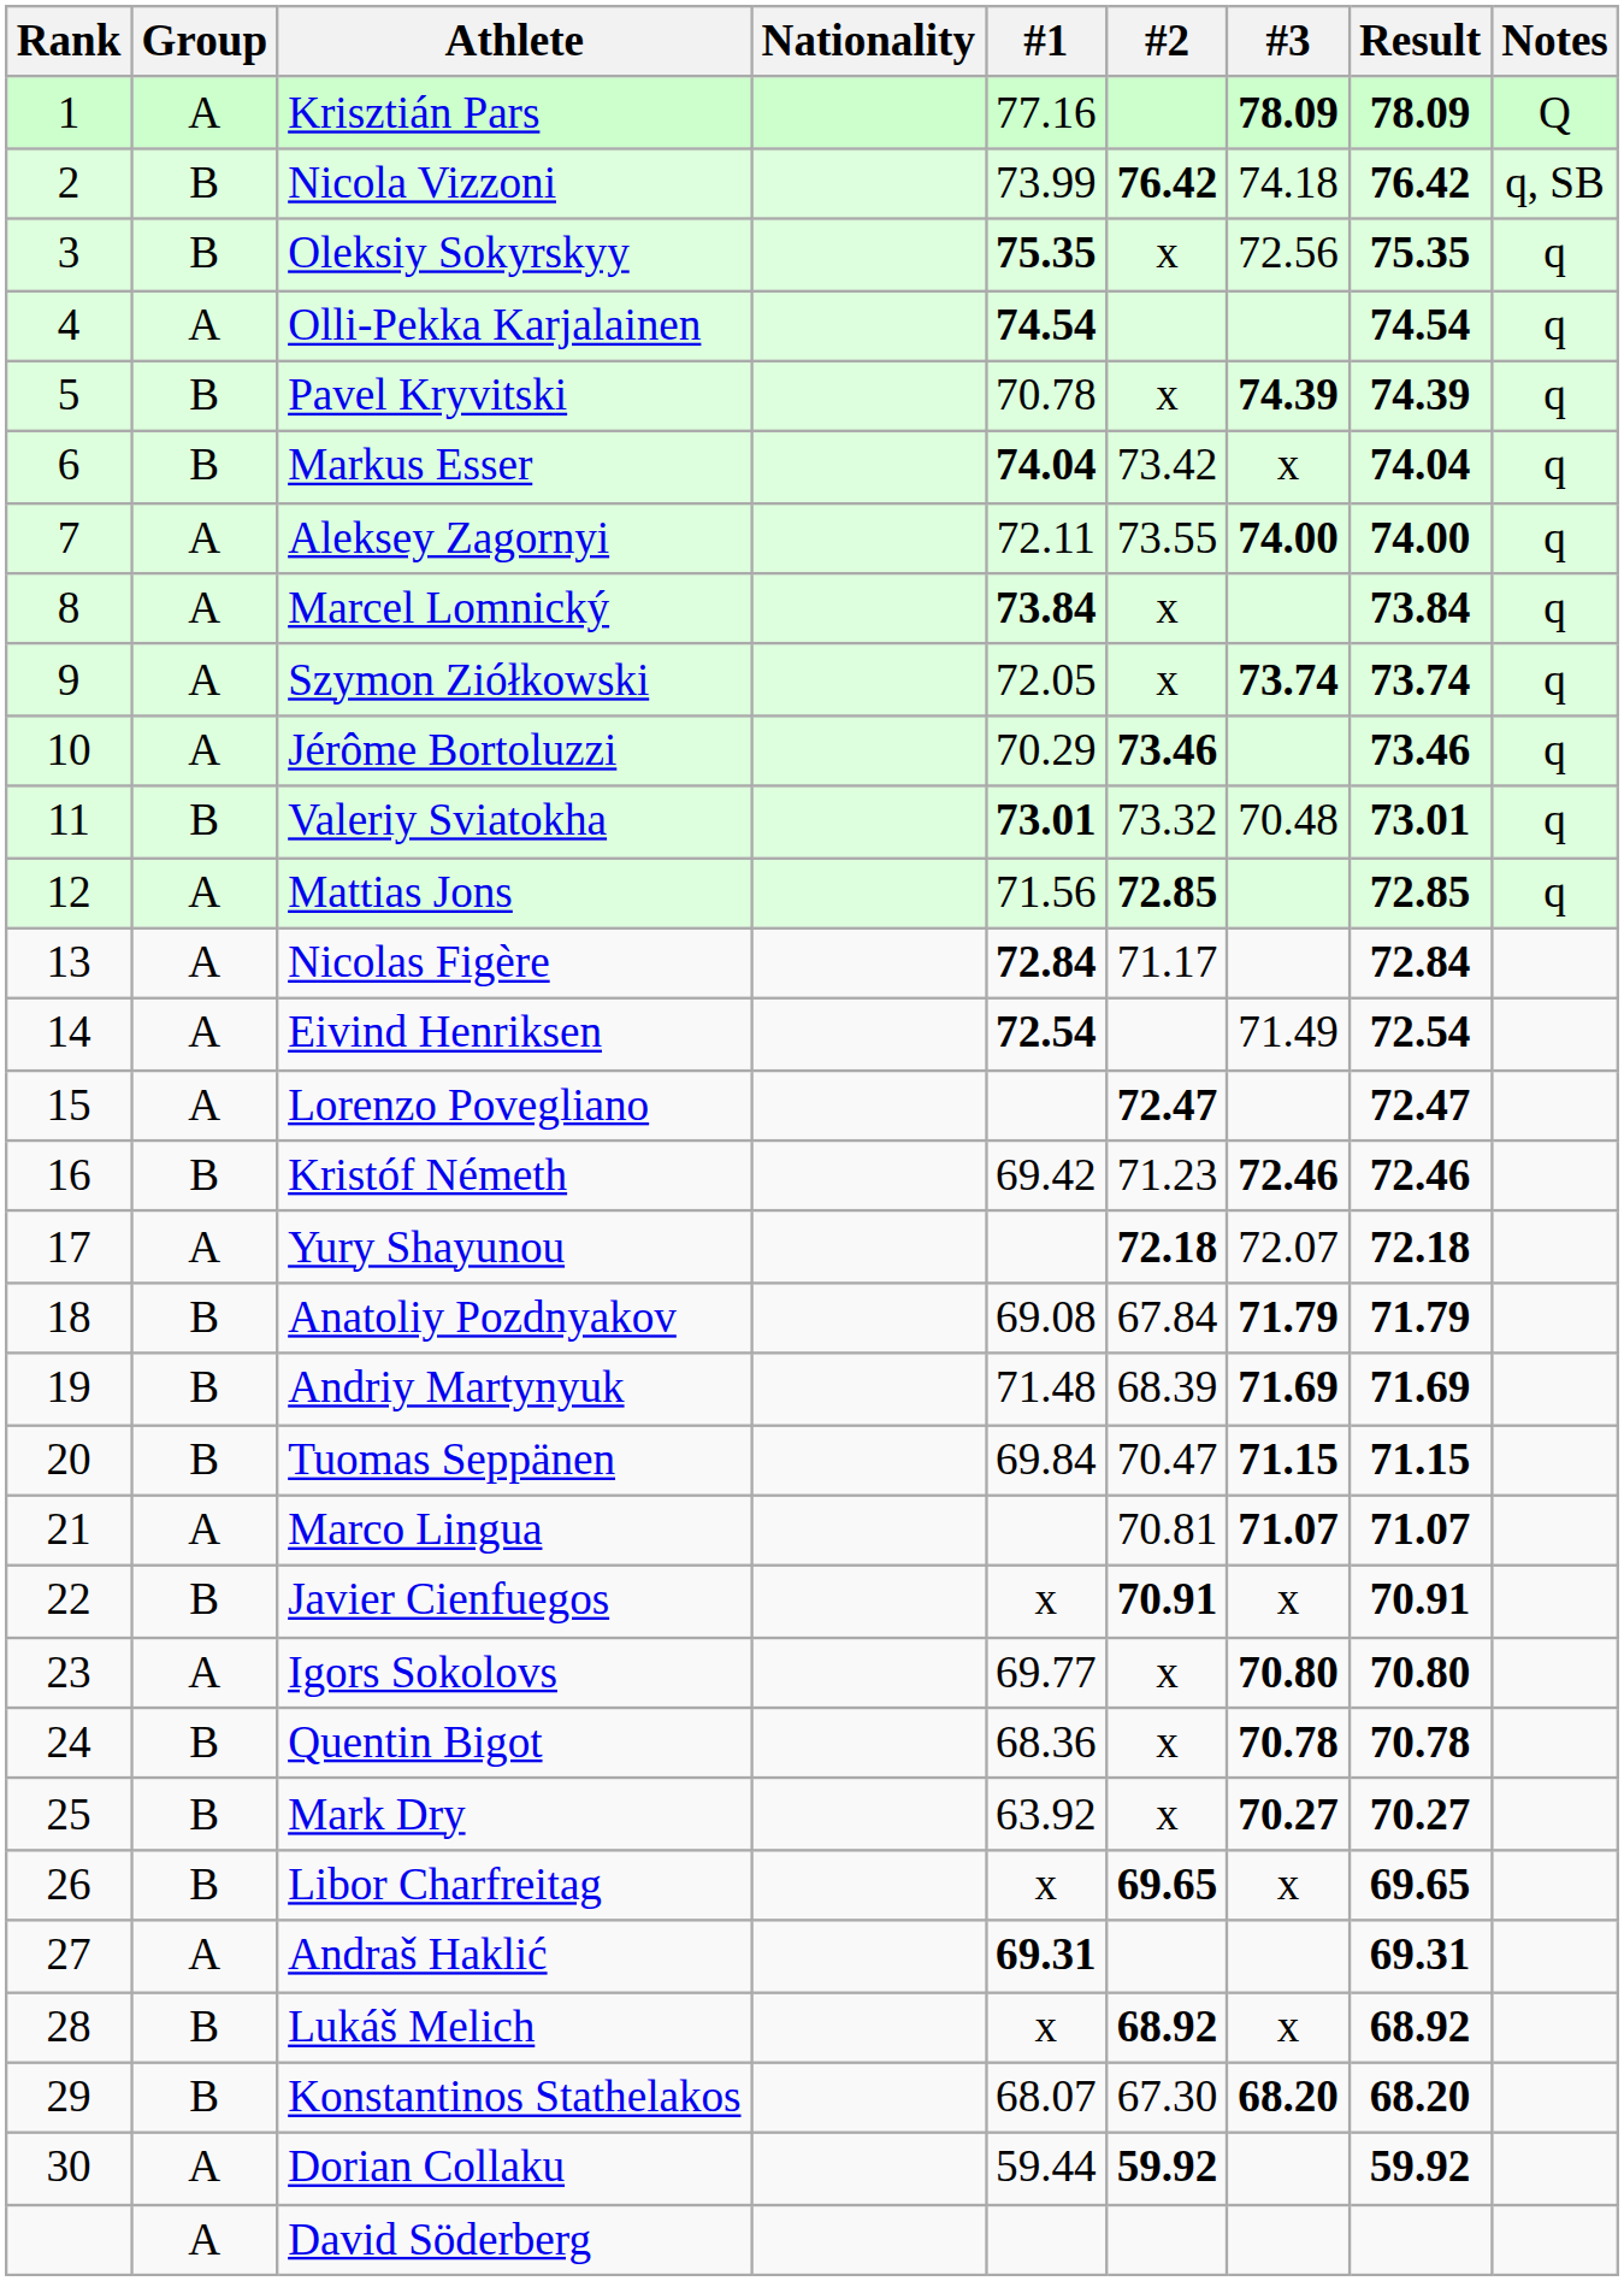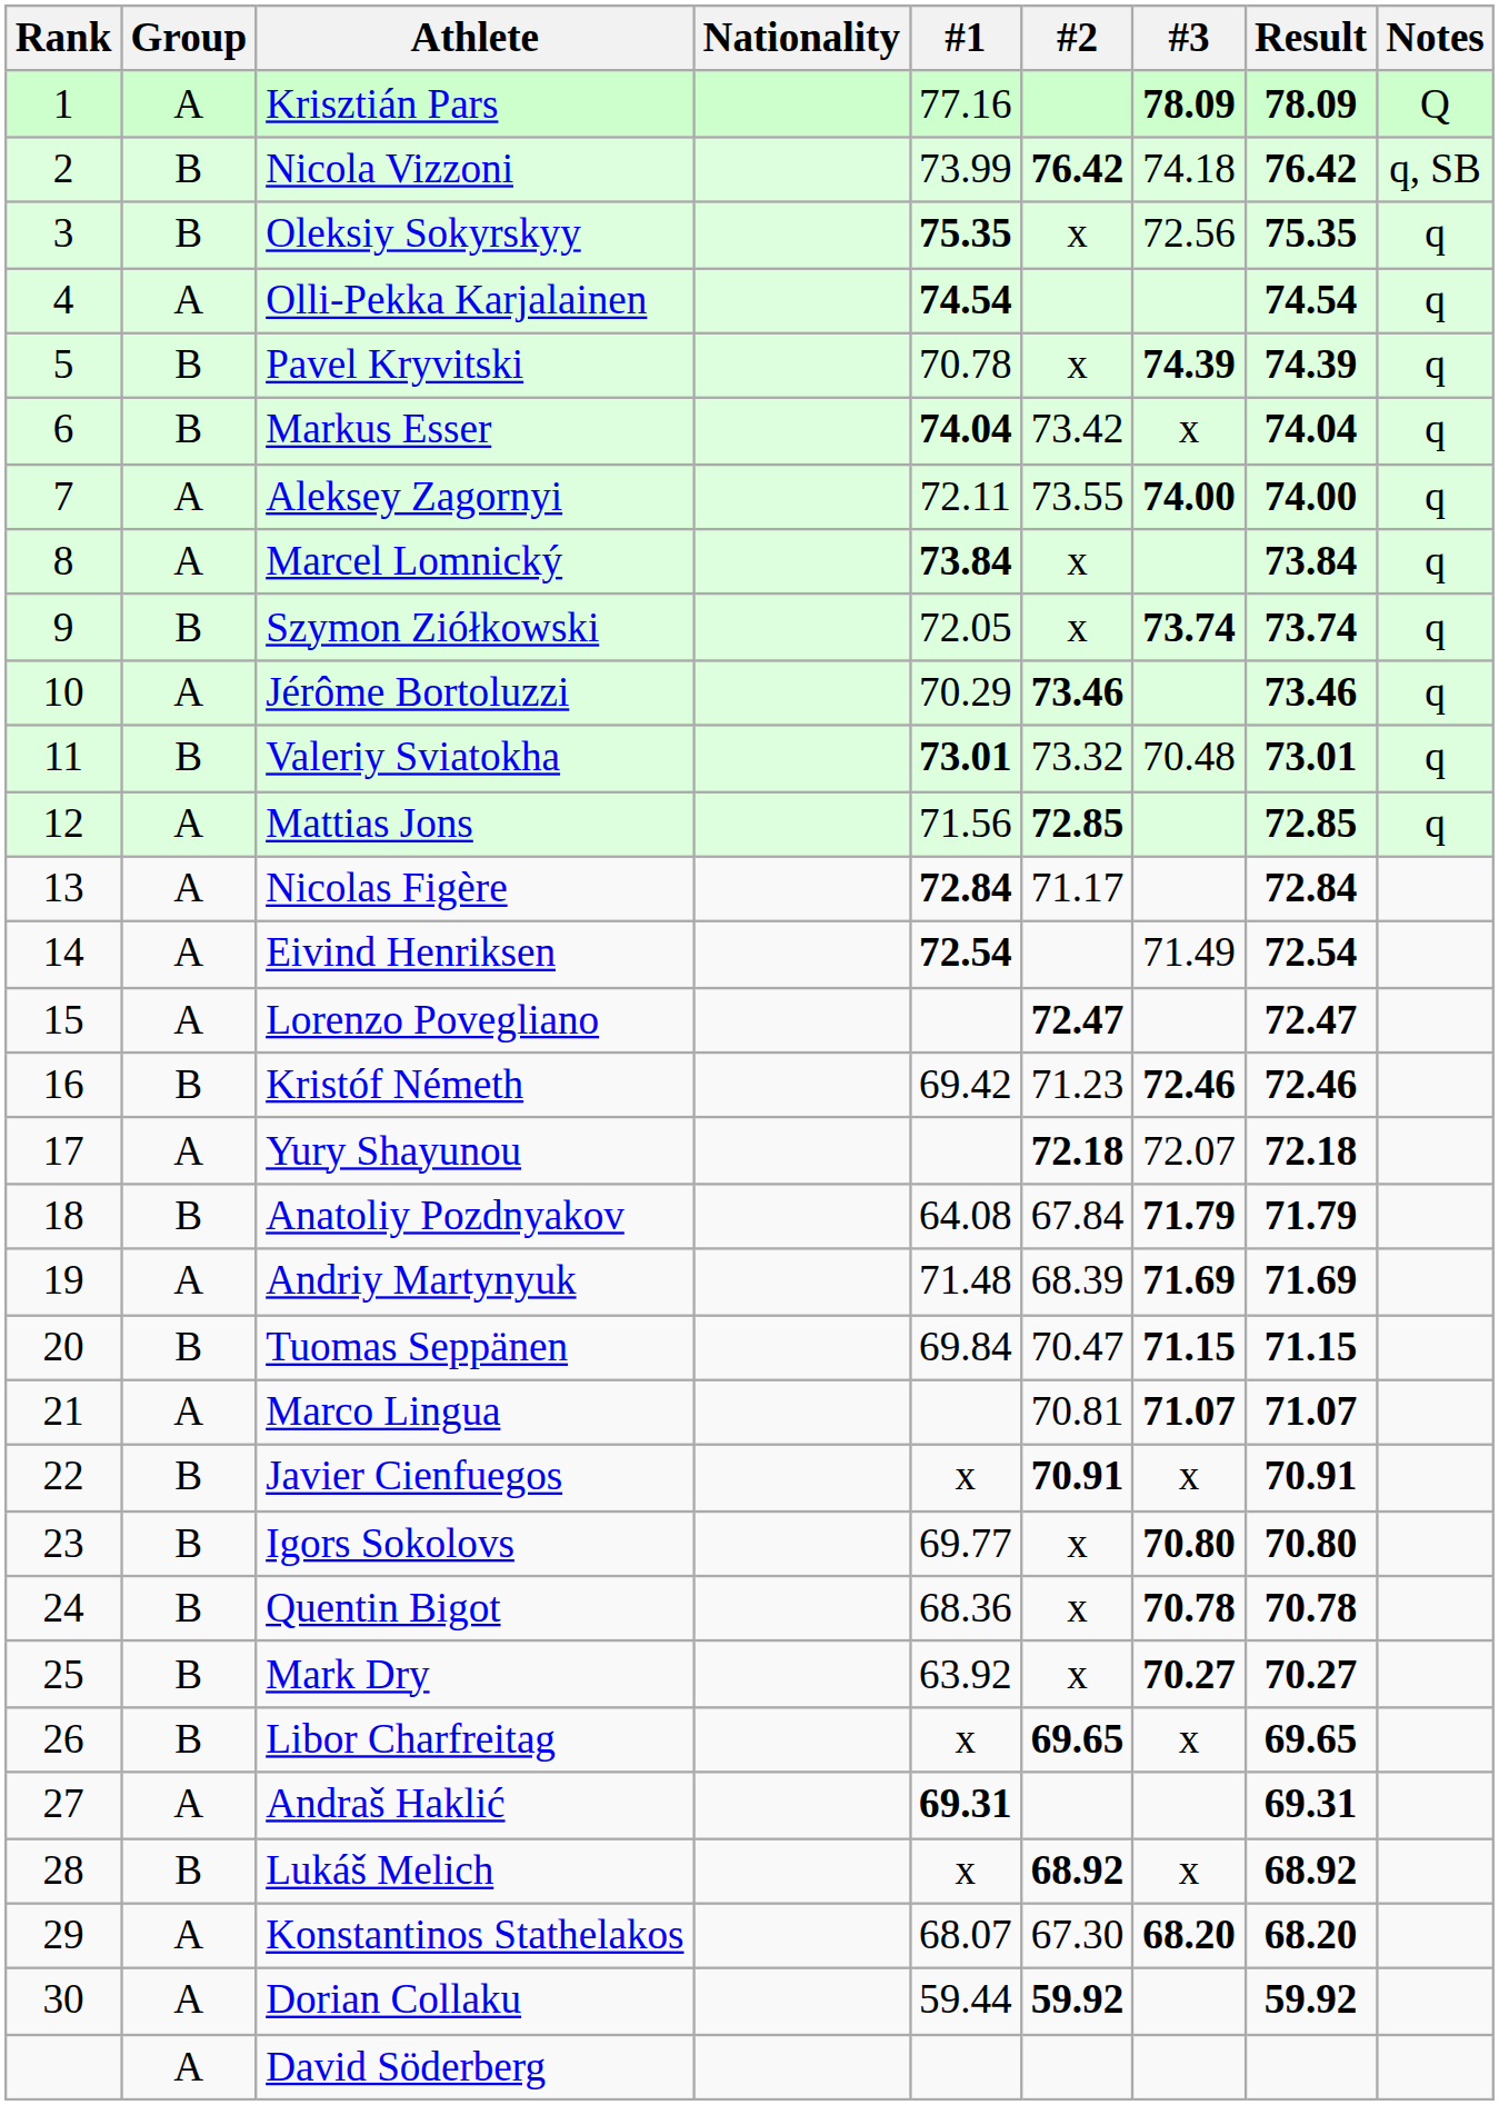 <table class="wikitable sortable" style="text-align:center">
 <tr>
 <th>Rank</th>
 <th>Group</th>
 <th>Athlete</th>
 <th>Nationality</th>
 <th>#1</th>
 <th>#2</th>
 <th>#3</th>
 <th>Result</th>
 <th>Notes</th>
 </tr>
 <tr bgcolor=ccffcc>
 <td>1</td>
 <td>A</td>
 <td align="left"><a href='#'>Krisztián Pars</a></td>
 <td align=left></td>
 <td>77.16</td>
 <td></td>
 <td><strong>78.09</strong></td>
 <td><strong>78.09</strong></td>
 <td>Q</td>
 </tr>
 <tr bgcolor=ddffdd>
 <td>2</td>
 <td>B</td>
 <td align="left"><a href='#'>Nicola Vizzoni</a></td>
 <td align=left></td>
 <td>73.99</td>
 <td><strong>76.42</strong></td>
 <td>74.18</td>
 <td><strong>76.42</strong></td>
 <td>q, SB</td>
 </tr>
 <tr bgcolor=ddffdd>
 <td>3</td>
 <td>B</td>
 <td align="left"><a href='#'>Oleksiy Sokyrskyy</a></td>
 <td align=left></td>
 <td><strong>75.35</strong></td>
 <td>x</td>
 <td>72.56</td>
 <td><strong>75.35</strong></td>
 <td>q</td>
 </tr>
 <tr bgcolor=ddffdd>
 <td>4</td>
 <td>A</td>
 <td align="left"><a href='#'>Olli-Pekka Karjalainen</a></td>
 <td align=left></td>
 <td><strong>74.54</strong></td>
 <td></td>
 <td></td>
 <td><strong>74.54</strong></td>
 <td>q</td>
 </tr>
 <tr bgcolor=ddffdd>
 <td>5</td>
 <td>B</td>
 <td align="left"><a href='#'>Pavel Kryvitski</a></td>
 <td align=left></td>
 <td>70.78</td>
 <td>x</td>
 <td><strong>74.39</strong></td>
 <td><strong>74.39</strong></td>
 <td>q</td>
 </tr>
 <tr bgcolor=ddffdd>
 <td>6</td>
 <td>B</td>
 <td align="left"><a href='#'>Markus Esser</a></td>
 <td align=left></td>
 <td><strong>74.04</strong></td>
 <td>73.42</td>
 <td>x</td>
 <td><strong>74.04</strong></td>
 <td>q</td>
 </tr>
 <tr bgcolor=ddffdd>
 <td>7</td>
 <td>A</td>
 <td align="left"><a href='#'>Aleksey Zagornyi</a></td>
 <td align=left></td>
 <td>72.11</td>
 <td>73.55</td>
 <td><strong>74.00</strong></td>
 <td><strong>74.00</strong></td>
 <td>q</td>
 </tr>
 <tr bgcolor=ddffdd>
 <td>8</td>
 <td>A</td>
 <td align="left"><a href='#'>Marcel Lomnický</a></td>
 <td align=left></td>
 <td><strong>73.84</strong></td>
 <td>x</td>
 <td></td>
 <td><strong>73.84</strong></td>
 <td>q</td>
 </tr>
 <tr bgcolor=ddffdd>
 <td>9</td>
-<td>A</td>
+<td>B</td>
 <td align="left"><a href='#'>Szymon Ziółkowski</a></td>
 <td align=left></td>
 <td>72.05</td>
 <td>x</td>
 <td><strong>73.74</strong></td>
 <td><strong>73.74</strong></td>
 <td>q</td>
 </tr>
 <tr bgcolor=ddffdd>
 <td>10</td>
 <td>A</td>
 <td align="left"><a href='#'>Jérôme Bortoluzzi</a></td>
 <td align=left></td>
 <td>70.29</td>
 <td><strong>73.46</strong></td>
 <td></td>
 <td><strong>73.46</strong></td>
 <td>q</td>
 </tr>
 <tr bgcolor=ddffdd>
 <td>11</td>
 <td>B</td>
 <td align="left"><a href='#'>Valeriy Sviatokha</a></td>
 <td align=left></td>
 <td><strong>73.01</strong></td>
 <td>73.32</td>
 <td>70.48</td>
 <td><strong>73.01</strong></td>
 <td>q</td>
 </tr>
 <tr bgcolor=ddffdd>
 <td>12</td>
 <td>A</td>
 <td align="left"><a href='#'>Mattias Jons</a></td>
 <td align=left></td>
 <td>71.56</td>
 <td><strong>72.85</strong></td>
 <td></td>
 <td><strong>72.85</strong></td>
 <td>q</td>
 </tr>
 <tr>
 <td>13</td>
 <td>A</td>
 <td align="left"><a href='#'>Nicolas Figère</a></td>
 <td align=left></td>
 <td><strong>72.84</strong></td>
 <td>71.17</td>
 <td></td>
 <td><strong>72.84</strong></td>
 <td></td>
 </tr>
 <tr>
 <td>14</td>
 <td>A</td>
 <td align="left"><a href='#'>Eivind Henriksen</a></td>
 <td align=left></td>
 <td><strong>72.54</strong></td>
 <td></td>
 <td>71.49</td>
 <td><strong>72.54</strong></td>
 <td></td>
 </tr>
 <tr>
 <td>15</td>
 <td>A</td>
 <td align="left"><a href='#'>Lorenzo Povegliano</a></td>
 <td align=left></td>
 <td></td>
 <td><strong>72.47</strong></td>
 <td></td>
 <td><strong>72.47</strong></td>
 <td></td>
 </tr>
 <tr>
 <td>16</td>
 <td>B</td>
 <td align="left"><a href='#'>Kristóf Németh</a></td>
 <td align=left></td>
 <td>69.42</td>
 <td>71.23</td>
 <td><strong>72.46</strong></td>
 <td><strong>72.46</strong></td>
 <td></td>
 </tr>
 <tr>
 <td>17</td>
 <td>A</td>
 <td align="left"><a href='#'>Yury Shayunou</a></td>
 <td align=left></td>
 <td></td>
 <td><strong>72.18</strong></td>
 <td>72.07</td>
 <td><strong>72.18</strong></td>
 <td></td>
 </tr>
 <tr>
 <td>18</td>
 <td>B</td>
 <td align="left"><a href='#'>Anatoliy Pozdnyakov</a></td>
 <td align=left></td>
-<td>69.08</td>
+<td>64.08</td>
 <td>67.84</td>
 <td><strong>71.79</strong></td>
 <td><strong>71.79</strong></td>
 <td></td>
 </tr>
 <tr>
 <td>19</td>
-<td>B</td>
+<td>A</td>
 <td align="left"><a href='#'>Andriy Martynyuk</a></td>
 <td align=left></td>
 <td>71.48</td>
 <td>68.39</td>
 <td><strong>71.69</strong></td>
 <td><strong>71.69</strong></td>
 <td></td>
 </tr>
 <tr>
 <td>20</td>
 <td>B</td>
 <td align="left"><a href='#'>Tuomas Seppänen</a></td>
 <td align=left></td>
 <td>69.84</td>
 <td>70.47</td>
 <td><strong>71.15</strong></td>
 <td><strong>71.15</strong></td>
 <td></td>
 </tr>
 <tr>
 <td>21</td>
 <td>A</td>
 <td align="left"><a href='#'>Marco Lingua</a></td>
 <td align=left></td>
 <td></td>
 <td>70.81</td>
 <td><strong>71.07</strong></td>
 <td><strong>71.07</strong></td>
 <td></td>
 </tr>
 <tr>
 <td>22</td>
 <td>B</td>
 <td align="left"><a href='#'>Javier Cienfuegos</a></td>
 <td align=left></td>
 <td>x</td>
 <td><strong>70.91</strong></td>
 <td>x</td>
 <td><strong>70.91</strong></td>
 <td></td>
 </tr>
 <tr>
 <td>23</td>
-<td>A</td>
+<td>B</td>
 <td align="left"><a href='#'>Igors Sokolovs</a></td>
 <td align=left></td>
 <td>69.77</td>
 <td>x</td>
 <td><strong>70.80</strong></td>
 <td><strong>70.80</strong></td>
 <td></td>
 </tr>
 <tr>
 <td>24</td>
 <td>B</td>
 <td align="left"><a href='#'>Quentin Bigot</a></td>
 <td align=left></td>
 <td>68.36</td>
 <td>x</td>
 <td><strong>70.78</strong></td>
 <td><strong>70.78</strong></td>
 <td></td>
 </tr>
 <tr>
 <td>25</td>
 <td>B</td>
 <td align="left"><a href='#'>Mark Dry</a></td>
 <td align=left></td>
 <td>63.92</td>
 <td>x</td>
 <td><strong>70.27</strong></td>
 <td><strong>70.27</strong></td>
 <td></td>
 </tr>
 <tr>
 <td>26</td>
 <td>B</td>
 <td align="left"><a href='#'>Libor Charfreitag</a></td>
 <td align=left></td>
 <td>x</td>
 <td><strong>69.65</strong></td>
 <td>x</td>
 <td><strong>69.65</strong></td>
 <td></td>
 </tr>
 <tr>
 <td>27</td>
 <td>A</td>
 <td align="left"><a href='#'>Andraš Haklić</a></td>
 <td align=left></td>
 <td><strong>69.31</strong></td>
 <td></td>
 <td></td>
 <td><strong>69.31</strong></td>
 <td></td>
 </tr>
 <tr 70>
 <td>28</td>
 <td>B</td>
 <td align="left"><a href='#'>Lukáš Melich</a></td>
 <td align=left></td>
 <td>x</td>
 <td><strong>68.92</strong></td>
 <td>x</td>
 <td><strong>68.92</strong></td>
 <td></td>
 </tr>
 <tr>
 <td>29</td>
-<td>B</td>
+<td>A</td>
 <td align="left"><a href='#'>Konstantinos Stathelakos</a></td>
 <td align=left></td>
 <td>68.07</td>
 <td>67.30</td>
 <td><strong>68.20</strong></td>
 <td><strong>68.20</strong></td>
 <td></td>
 </tr>
 <tr>
 <td>30</td>
 <td>A</td>
 <td align="left"><a href='#'>Dorian Collaku</a></td>
 <td align=left></td>
 <td>59.44</td>
 <td><strong>59.92</strong></td>
 <td></td>
 <td><strong>59.92</strong></td>
 <td></td>
 </tr>
 <tr>
 <td></td>
 <td>A</td>
 <td align="left"><a href='#'>David Söderberg</a></td>
 <td align=left></td>
 <td></td>
 <td></td>
 <td></td>
 <td><strong></strong></td>
 <td></td>
 </tr>
 </table>
